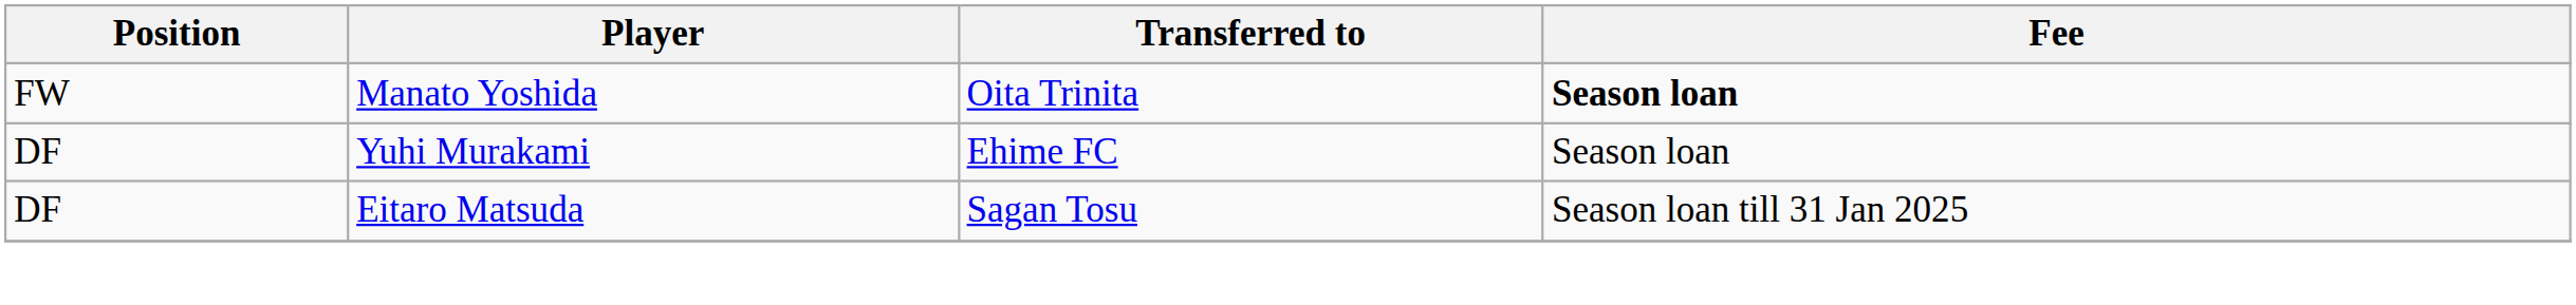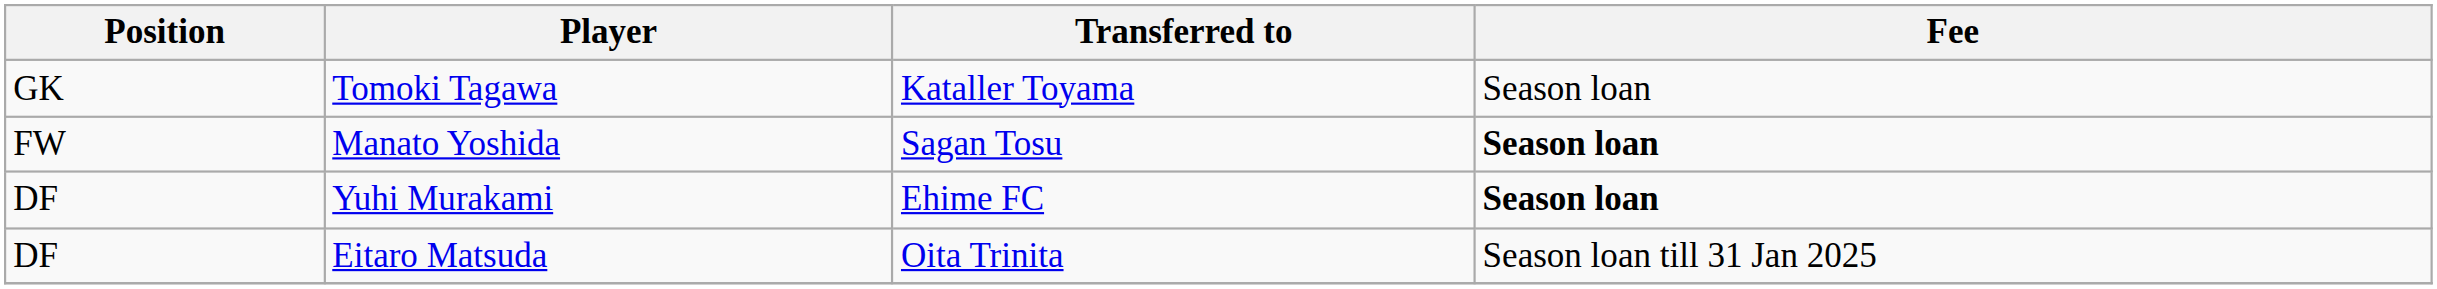 <table class="wikitable sortable" style="width:70%; text-align:center; font-size:100%; text-align:left;">
 <tr>
 <th>Position</th>
 <th>Player</th>
 <th>Transferred to</th>
 <th>Fee</th>
 </tr>
 <tr>
+<td>GK</td>
+<td> <a href='#'>Tomoki Tagawa</a></td>
+<td> <a href='#'>Kataller Toyama</a></td>
+<td>Season loan </td>
+</tr>
+<tr>
 <td>FW</td>
 <td> <a href='#'>Manato Yoshida</a></td>
-<td> <a href='#'>Oita Trinita</a></td>
+<td> <a href='#'>Sagan Tosu</a></td>
 <td><strong>Season loan </strong></td>
 </tr>
 <tr>
 <td>DF</td>
 <td> <a href='#'>Yuhi Murakami</a></td>
 <td> <a href='#'>Ehime FC</a></td>
-<td>Season loan </td>
+<td><strong>Season loan </strong></td>
 </tr>
 <tr>
 <td>DF</td>
 <td> <a href='#'>Eitaro Matsuda</a></td>
-<td> <a href='#'>Sagan Tosu</a></td>
+<td> <a href='#'>Oita Trinita</a></td>
 <td>Season loan till 31 Jan 2025 </td>
 </tr>
 <tr>
 </tr>
 </table>
